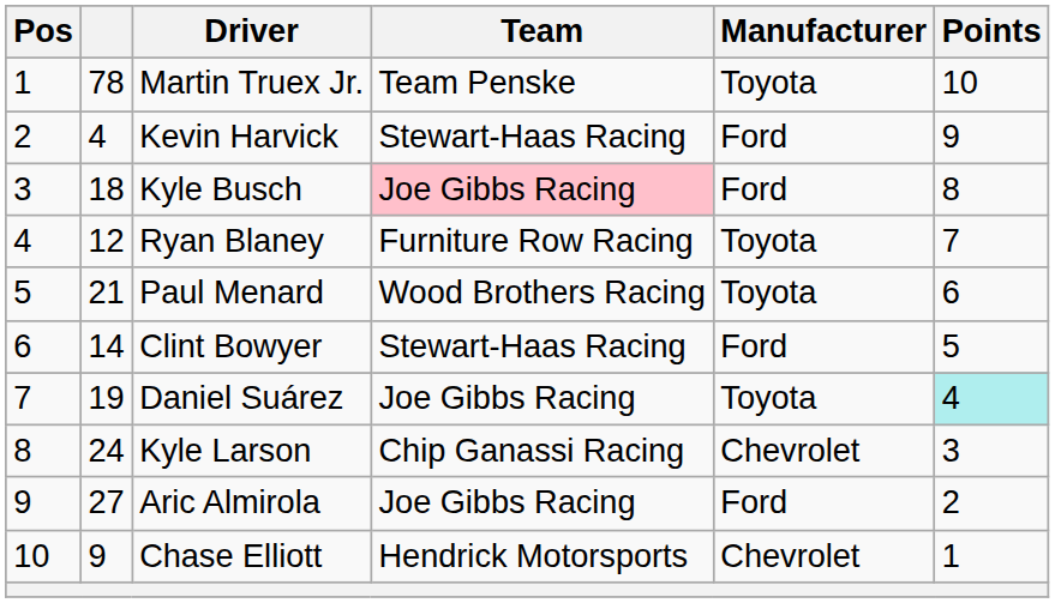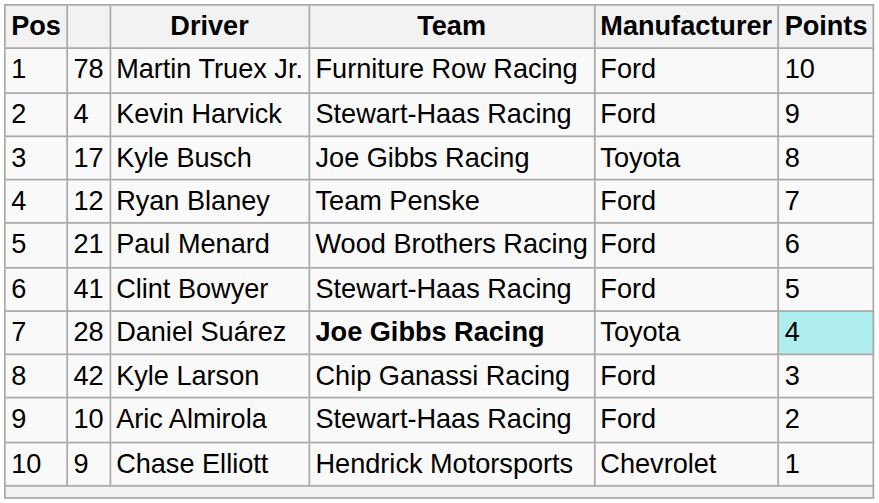 <table class="wikitable" style="font-size:98%">
 <tr>
 <th>Pos</th>
 <th></th>
 <th>Driver</th>
 <th>Team</th>
 <th>Manufacturer</th>
 <th>Points</th>
 </tr>
 <tr>
 <td>1</td>
 <td>78</td>
 <td>Martin Truex Jr.</td>
-<td>Team Penske</td>
-<td>Toyota</td>
+<td>Furniture Row Racing</td>
+<td>Ford</td>
 <td>10</td>
 </tr>
 <tr>
 <td>2</td>
 <td>4</td>
 <td>Kevin Harvick</td>
 <td>Stewart-Haas Racing</td>
 <td>Ford</td>
 <td>9</td>
 </tr>
 <tr>
 <td>3</td>
-<td>18</td>
+<td>17</td>
 <td>Kyle Busch</td>
-<td style="background: pink;">Joe Gibbs Racing</td>
-<td>Ford</td>
+<td>Joe Gibbs Racing</td>
+<td>Toyota</td>
 <td>8</td>
 </tr>
 <tr>
 <td>4</td>
 <td>12</td>
 <td>Ryan Blaney</td>
-<td>Furniture Row Racing</td>
-<td>Toyota</td>
+<td>Team Penske</td>
+<td>Ford</td>
 <td>7</td>
 </tr>
 <tr>
 <td>5</td>
 <td>21</td>
 <td>Paul Menard</td>
 <td>Wood Brothers Racing</td>
-<td>Toyota</td>
+<td>Ford</td>
 <td>6</td>
 </tr>
 <tr>
 <td>6</td>
-<td>14</td>
+<td>41</td>
 <td>Clint Bowyer</td>
 <td>Stewart-Haas Racing</td>
 <td>Ford</td>
 <td>5</td>
 </tr>
 <tr>
 <td>7</td>
-<td>19</td>
+<td>28</td>
 <td>Daniel Suárez</td>
-<td>Joe Gibbs Racing</td>
+<td><strong>Joe Gibbs Racing</strong></td>
 <td>Toyota</td>
 <td style="background: paleturquoise;">4</td>
 </tr>
 <tr>
 <td>8</td>
-<td>24</td>
+<td>42</td>
 <td>Kyle Larson</td>
 <td>Chip Ganassi Racing</td>
-<td>Chevrolet</td>
+<td>Ford</td>
 <td>3</td>
 </tr>
 <tr>
 <td>9</td>
-<td>27</td>
+<td>10</td>
 <td>Aric Almirola</td>
-<td>Joe Gibbs Racing</td>
+<td>Stewart-Haas Racing</td>
 <td>Ford</td>
 <td>2</td>
 </tr>
 <tr>
 <td>10</td>
 <td>9</td>
 <td>Chase Elliott</td>
 <td>Hendrick Motorsports</td>
 <td>Chevrolet</td>
 <td>1</td>
 </tr>
 <tr>
 <th colspan="6"></th>
 </tr>
 </table>
